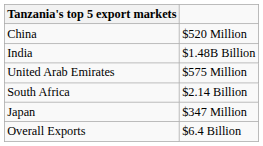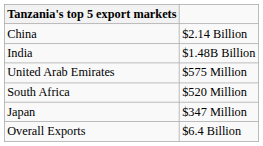 <table class="wikitable">
 <tr>
 <th>Tanzania's top 5 export markets</th>
 </tr>
 <tr>
 <td>China</td>
-<td>$520 Million</td>
+<td>$2.14 Billion</td>
 </tr>
 <tr>
 <td>India</td>
 <td>$1.48B Billion</td>
 </tr>
 <tr>
 <td>United Arab Emirates</td>
 <td>$575 Million</td>
 </tr>
 <tr>
 <td>South Africa</td>
-<td>$2.14 Billion</td>
+<td>$520 Million</td>
 </tr>
 <tr>
 <td>Japan</td>
 <td>$347 Million</td>
 </tr>
 <tr>
 <td>Overall Exports</td>
 <td>$6.4 Billion</td>
 </tr>
 </table>
